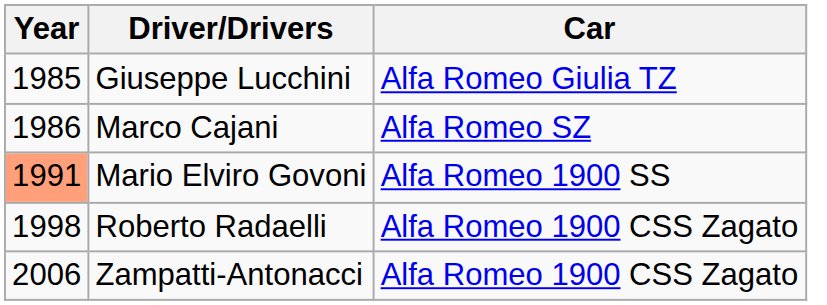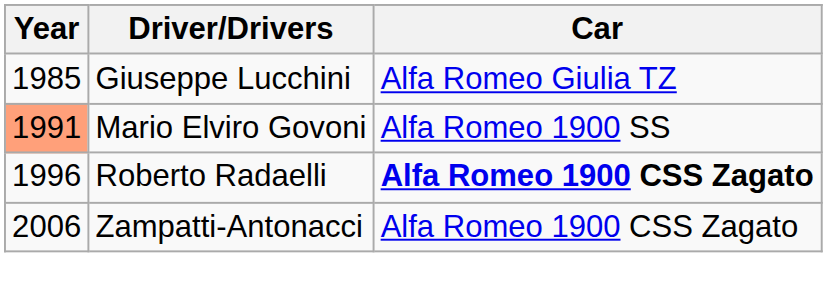 <table class="wikitable">
 <tr>
 <th>Year</th>
 <th>Driver/Drivers</th>
 <th>Car</th>
 </tr>
 <tr>
 <td>1985</td>
 <td>Giuseppe Lucchini</td>
 <td><a href='#'>Alfa Romeo Giulia TZ</a></td>
 </tr>
 <tr>
-<td>1986</td>
-<td>Marco Cajani</td>
-<td><a href='#'>Alfa Romeo SZ</a></td>
-</tr>
-<tr>
 <td style="background: lightsalmon;">1991</td>
 <td>Mario Elviro Govoni</td>
 <td><a href='#'>Alfa Romeo 1900</a> SS</td>
 </tr>
 <tr>
-<td>1998</td>
+<td>1996</td>
 <td>Roberto Radaelli</td>
-<td><a href='#'>Alfa Romeo 1900</a> CSS Zagato</td>
+<td><strong><a href='#'>Alfa Romeo 1900</a> CSS Zagato</strong></td>
 </tr>
 <tr>
 <td>2006</td>
 <td>Zampatti-Antonacci</td>
 <td><a href='#'>Alfa Romeo 1900</a> CSS Zagato</td>
 </tr>
 </table>
